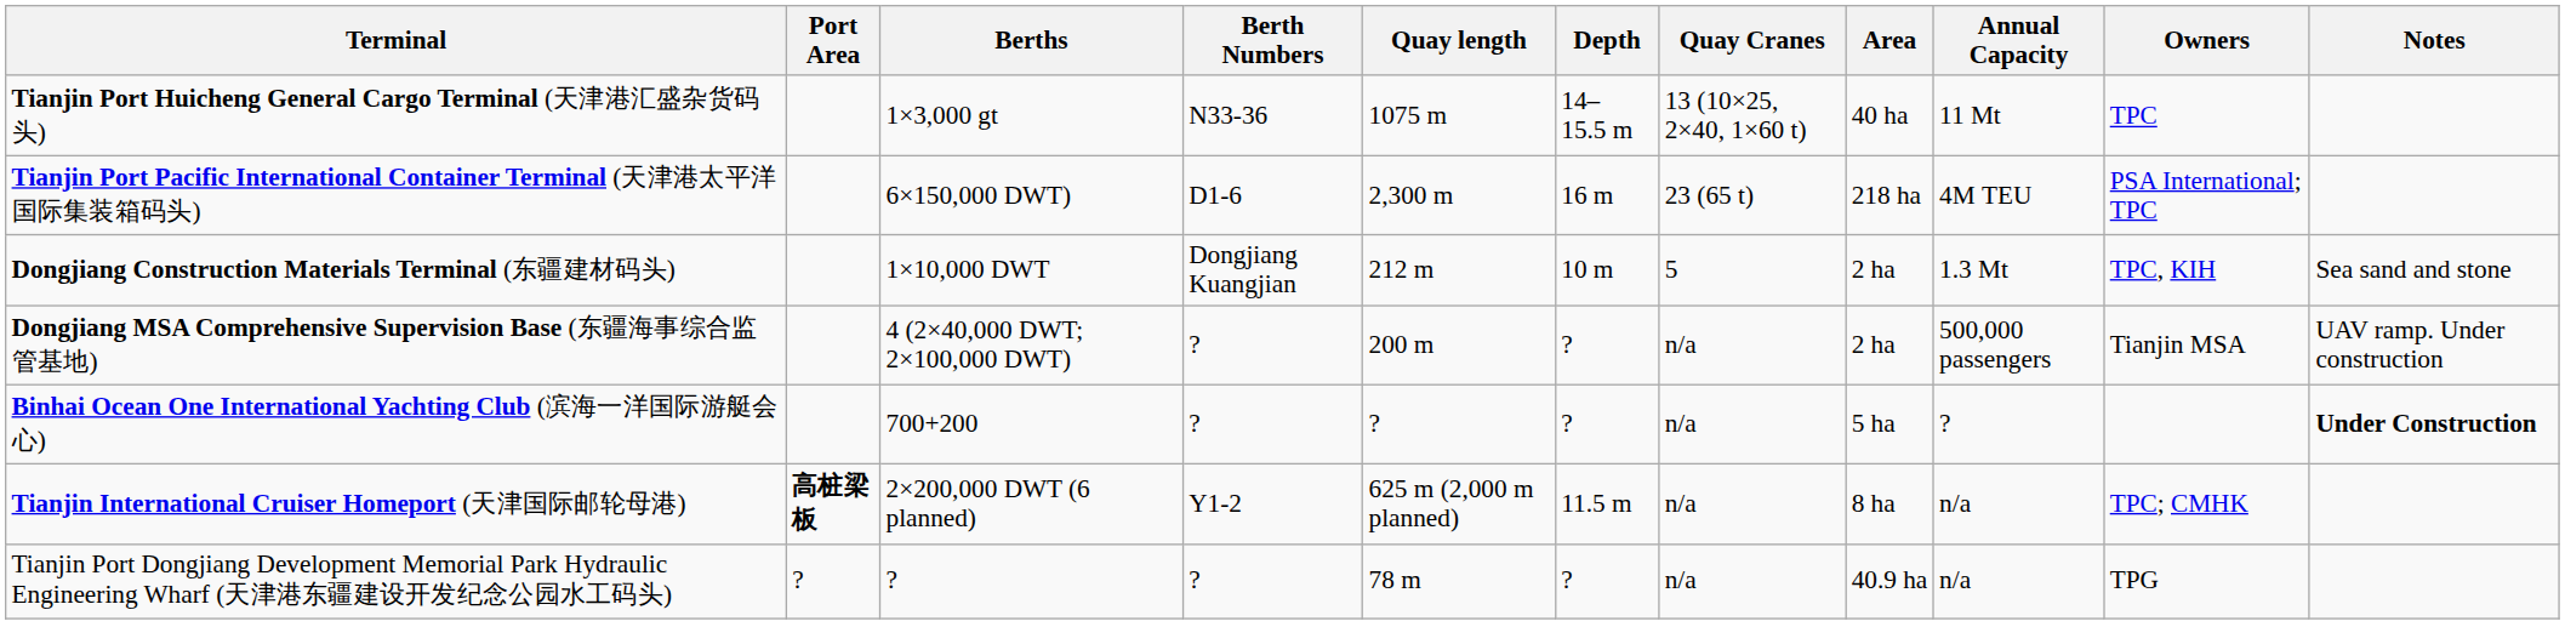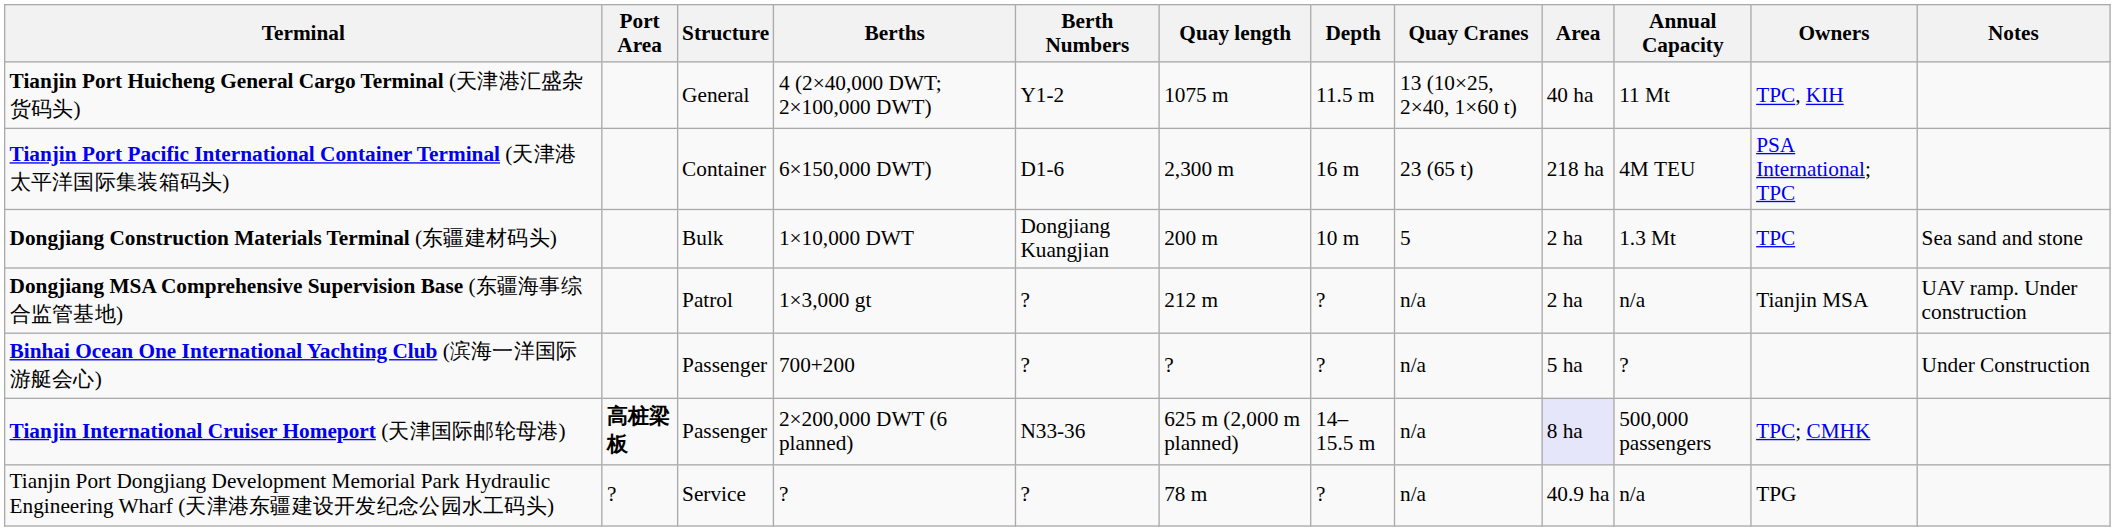 <table class="wikitable collapsible collapsed" style="border:#bbb; margin:.46em 0 0 .2em; margin:auto;">
 <tr>
 <th>Terminal</th>
 <th>Port Area</th>
+<th>Structure</th>
 <th>Berths</th>
 <th>Berth Numbers</th>
 <th>Quay length</th>
 <th>Depth</th>
 <th>Quay Cranes</th>
 <th>Area</th>
 <th>Annual Capacity</th>
 <th>Owners</th>
 <th>Notes</th>
 </tr>
 <tr>
 <td><strong>Tianjin Port Huicheng General Cargo Terminal</strong> (天津港汇盛杂货码头)</td>
 <td></td>
-<td>1×3,000 gt</td>
-<td>N33-36</td>
+<td>General</td>
+<td>4 (2×40,000 DWT; 2×100,000 DWT)</td>
+<td>Y1-2</td>
 <td>1075 m</td>
-<td>14–15.5 m</td>
+<td>11.5 m</td>
 <td>13 (10×25, 2×40, 1×60 t)</td>
 <td>40 ha</td>
 <td>11 Mt</td>
-<td><a href='#'>TPC</a></td>
+<td><a href='#'>TPC</a>, <a href='#'>KIH</a></td>
 <td></td>
 </tr>
 <tr>
 <td><strong><a href='#'>Tianjin Port Pacific International Container Terminal</a></strong> (天津港太平洋国际集装箱码头)</td>
 <td></td>
+<td>Container</td>
 <td>6×150,000 DWT)</td>
 <td>D1-6</td>
 <td>2,300 m</td>
 <td>16 m</td>
 <td>23 (65 t)</td>
 <td>218 ha</td>
 <td>4M TEU</td>
 <td><a href='#'>PSA International</a>; <a href='#'>TPC</a></td>
 <td></td>
 </tr>
 <tr>
 <td><strong>Dongjiang Construction Materials Terminal</strong> (东疆建材码头)</td>
 <td></td>
+<td>Bulk</td>
 <td>1×10,000 DWT</td>
 <td>Dongjiang Kuangjian</td>
-<td>212 m</td>
+<td>200 m</td>
 <td>10 m</td>
 <td>5</td>
 <td>2 ha</td>
 <td>1.3 Mt</td>
-<td><a href='#'>TPC</a>, <a href='#'>KIH</a></td>
+<td><a href='#'>TPC</a></td>
 <td>Sea sand and stone</td>
 </tr>
 <tr>
 <td><strong>Dongjiang MSA Comprehensive Supervision Base</strong> (东疆海事综合监管基地)</td>
 <td></td>
-<td>4 (2×40,000 DWT; 2×100,000 DWT)</td>
+<td>Patrol</td>
+<td>1×3,000 gt</td>
 <td>?</td>
-<td>200 m</td>
+<td>212 m</td>
 <td>?</td>
 <td>n/a</td>
 <td>2 ha</td>
-<td>500,000 passengers</td>
+<td>n/a</td>
 <td>Tianjin MSA</td>
 <td>UAV ramp. Under construction</td>
 </tr>
 <tr>
 <td><strong><a href='#'>Binhai Ocean One International Yachting Club</a></strong> (滨海一洋国际游艇会心) </td>
 <td></td>
+<td>Passenger</td>
 <td>700+200</td>
 <td>?</td>
 <td>?</td>
 <td>?</td>
 <td>n/a</td>
 <td>5 ha</td>
 <td>?</td>
 <td></td>
-<td><strong>Under Construction</strong></td>
+<td>Under Construction</td>
 </tr>
 <tr>
 <td><strong><a href='#'>Tianjin International Cruiser Homeport</a></strong> (天津国际邮轮母港)</td>
 <td><strong>高桩梁板</strong></td>
+<td>Passenger</td>
 <td>2×200,000 DWT (6 planned)</td>
-<td>Y1-2</td>
+<td>N33-36</td>
 <td>625 m (2,000 m planned)</td>
-<td>11.5 m</td>
+<td>14–15.5 m</td>
 <td>n/a</td>
-<td>8 ha</td>
-<td>n/a</td>
+<td style="background: lavender;">8 ha</td>
+<td>500,000 passengers</td>
 <td><a href='#'>TPC</a>; <a href='#'>CMHK</a></td>
 <td></td>
 </tr>
 <tr>
 <td>Tianjin Port Dongjiang Development Memorial Park Hydraulic Engineering Wharf (天津港东疆建设开发纪念公园水工码头)</td>
 <td>?</td>
+<td>Service</td>
 <td>?</td>
 <td>?</td>
 <td>78 m</td>
 <td>?</td>
 <td>n/a</td>
 <td>40.9 ha</td>
 <td>n/a</td>
 <td>TPG</td>
 <td></td>
 </tr>
 </table>
